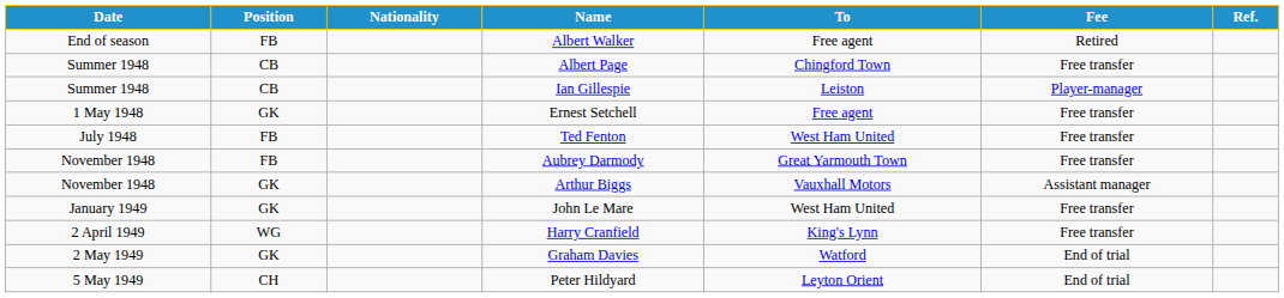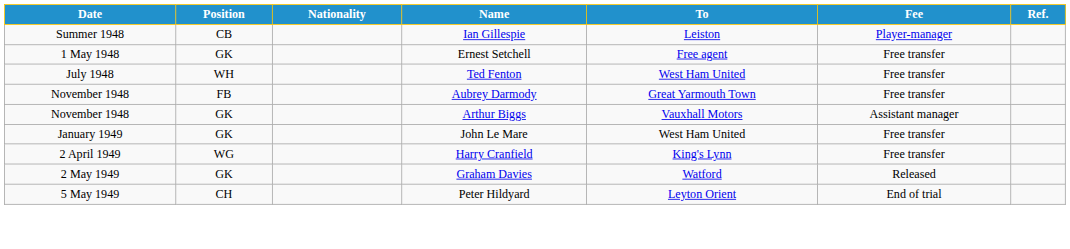 <table class="wikitable" style="text-align:center; font-size:90%; width:100%;">
 <tr>
 <th style="background:#2191CC; color:white; border:1px solid #F7C408; text-align:center;">Date</th>
 <th style="background:#2191CC; color:white; border:1px solid #F7C408; text-align:center;">Position</th>
 <th style="background:#2191CC; color:white; border:1px solid #F7C408; text-align:center;">Nationality</th>
 <th style="background:#2191CC; color:white; border:1px solid #F7C408; text-align:center;">Name</th>
 <th style="background:#2191CC; color:white; border:1px solid #F7C408; text-align:center;">To</th>
 <th style="background:#2191CC; color:white; border:1px solid #F7C408; text-align:center;">Fee</th>
 <th style="background:#2191CC; color:white; border:1px solid #F7C408; text-align:center;">Ref.</th>
-</tr>
-<tr>
-<td>End of season</td>
-<td>FB</td>
-<td></td>
-<td><a href='#'>Albert Walker</a></td>
-<td>Free agent</td>
-<td>Retired</td>
-<td></td>
-</tr>
-<tr>
-<td>Summer 1948</td>
-<td>CB</td>
-<td></td>
-<td><a href='#'>Albert Page</a></td>
-<td> <a href='#'>Chingford Town</a></td>
-<td>Free transfer</td>
-<td></td>
 </tr>
 <tr>
 <td>Summer 1948</td>
 <td>CB</td>
 <td></td>
 <td><a href='#'>Ian Gillespie</a></td>
 <td> <a href='#'>Leiston</a></td>
 <td><a href='#'>Player-manager</a></td>
 <td></td>
 </tr>
 <tr>
 <td>1 May 1948</td>
 <td>GK</td>
 <td></td>
 <td>Ernest Setchell</td>
 <td><a href='#'>Free agent</a></td>
 <td>Free transfer</td>
 <td></td>
 </tr>
 <tr>
 <td>July 1948</td>
-<td>FB</td>
+<td>WH</td>
 <td></td>
 <td><a href='#'>Ted Fenton</a></td>
 <td> <a href='#'>West Ham United</a></td>
 <td>Free transfer</td>
 <td></td>
 </tr>
 <tr>
 <td>November 1948</td>
 <td>FB</td>
 <td></td>
 <td><a href='#'>Aubrey Darmody</a></td>
 <td> <a href='#'>Great Yarmouth Town</a></td>
 <td>Free transfer</td>
 <td></td>
 </tr>
 <tr>
 <td>November 1948</td>
 <td>GK</td>
 <td></td>
 <td><a href='#'>Arthur Biggs</a></td>
 <td> <a href='#'>Vauxhall Motors</a></td>
 <td>Assistant manager</td>
 <td></td>
 </tr>
 <tr>
 <td>January 1949</td>
 <td>GK</td>
 <td></td>
 <td>John Le Mare</td>
 <td> West Ham United</td>
 <td>Free transfer</td>
 <td></td>
 </tr>
 <tr>
 <td>2 April 1949</td>
 <td>WG</td>
 <td></td>
 <td><a href='#'>Harry Cranfield</a></td>
 <td> <a href='#'>King's Lynn</a></td>
 <td>Free transfer</td>
 <td></td>
 </tr>
 <tr>
 <td>2 May 1949</td>
 <td>GK</td>
 <td></td>
 <td><a href='#'>Graham Davies</a></td>
 <td> <a href='#'>Watford</a></td>
-<td>End of trial</td>
+<td>Released</td>
 <td></td>
 </tr>
 <tr>
 <td>5 May 1949</td>
 <td>CH</td>
 <td></td>
 <td>Peter Hildyard</td>
 <td> <a href='#'>Leyton Orient</a></td>
 <td>End of trial</td>
 <td></td>
 </tr>
 </table>
